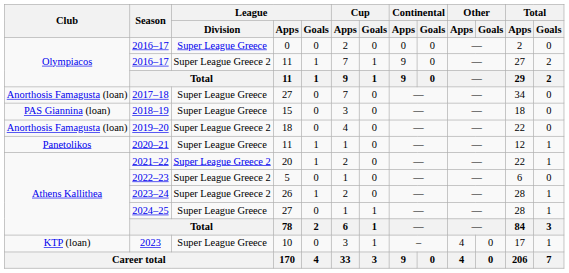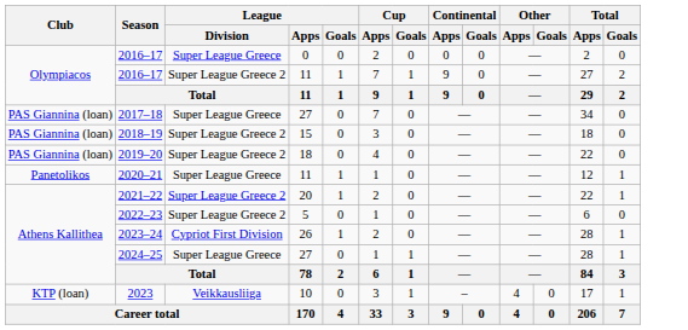 <table class="wikitable" style="text-align:center">
 <tr>
 <th rowspan=2>Club</th>
 <th rowspan=2>Season</th>
 <th colspan=3>League</th>
 <th colspan=2>Cup</th>
 <th colspan=2>Continental</th>
 <th colspan=2>Other</th>
 <th colspan=2>Total</th>
 </tr>
 <tr>
 <th>Division</th>
 <th>Apps</th>
 <th>Goals</th>
 <th>Apps</th>
 <th>Goals</th>
 <th>Apps</th>
 <th>Goals</th>
 <th>Apps</th>
 <th>Goals</th>
 <th>Apps</th>
 <th>Goals</th>
 </tr>
 <tr>
 <td rowspan=3><a href='#'>Olympiacos</a></td>
 <td><a href='#'>2016–17</a></td>
 <td><a href='#'>Super League Greece</a></td>
 <td>0</td>
 <td>0</td>
 <td>2</td>
 <td>0</td>
 <td>0</td>
 <td>0</td>
 <td colspan="2">—</td>
 <td>2</td>
 <td>0</td>
 </tr>
 <tr>
 <td><a href='#'>2016–17</a></td>
 <td>Super League Greece 2</td>
 <td>11</td>
 <td>1</td>
 <td>7</td>
 <td>1</td>
 <td>9</td>
 <td>0</td>
 <td colspan="2">—</td>
 <td>27</td>
 <td>2</td>
 </tr>
 <tr>
 <th colspan="2">Total</th>
 <th>11</th>
 <th>1</th>
 <th>9</th>
 <th>1</th>
 <th>9</th>
 <th>0</th>
 <th colspan="2">—</th>
 <th>29</th>
 <th>2</th>
 </tr>
 <tr>
-<td><a href='#'>Anorthosis Famagusta</a> (loan)</td>
+<td><a href='#'>PAS Giannina</a> (loan)</td>
 <td><a href='#'>2017–18</a></td>
 <td>Super League Greece</td>
 <td>27</td>
 <td>0</td>
 <td>7</td>
 <td>0</td>
 <td colspan="2">—</td>
 <td colspan="2">—</td>
 <td>34</td>
 <td>0</td>
 </tr>
 <tr>
 <td><a href='#'>PAS Giannina</a> (loan)</td>
 <td><a href='#'>2018–19</a></td>
-<td>Super League Greece</td>
+<td>Super League Greece 2</td>
 <td>15</td>
 <td>0</td>
 <td>3</td>
 <td>0</td>
 <td colspan="2">—</td>
 <td colspan="2">—</td>
 <td>18</td>
 <td>0</td>
 </tr>
 <tr>
-<td><a href='#'>Anorthosis Famagusta</a> (loan)</td>
+<td><a href='#'>PAS Giannina</a> (loan)</td>
 <td><a href='#'>2019–20</a></td>
 <td>Super League Greece 2</td>
 <td>18</td>
 <td>0</td>
 <td>4</td>
 <td>0</td>
 <td colspan="2">—</td>
 <td colspan="2">—</td>
 <td>22</td>
 <td>0</td>
 </tr>
 <tr>
 <td><a href='#'>Panetolikos</a></td>
 <td><a href='#'>2020–21</a></td>
 <td>Super League Greece</td>
 <td>11</td>
 <td>1</td>
 <td>1</td>
 <td>0</td>
 <td colspan="2">—</td>
 <td colspan="2">—</td>
 <td>12</td>
 <td>1</td>
 </tr>
 <tr>
 <td rowspan="5"><a href='#'>Athens Kallithea</a></td>
 <td><a href='#'>2021–22</a></td>
 <td><a href='#'>Super League Greece 2</a></td>
 <td>20</td>
 <td>1</td>
 <td>2</td>
 <td>0</td>
 <td colspan="2">—</td>
 <td colspan="2">—</td>
 <td>22</td>
 <td>1</td>
 </tr>
 <tr>
 <td><a href='#'>2022–23</a></td>
 <td>Super League Greece 2</td>
 <td>5</td>
 <td>0</td>
 <td>1</td>
 <td>0</td>
 <td colspan="2">—</td>
 <td colspan="2">—</td>
 <td>6</td>
 <td>0</td>
 </tr>
 <tr>
 <td><a href='#'>2023–24</a></td>
-<td>Super League Greece 2</td>
+<td><a href='#'>Cypriot First Division</a></td>
 <td>26</td>
 <td>1</td>
 <td>2</td>
 <td>0</td>
 <td colspan="2">—</td>
 <td colspan="2">—</td>
 <td>28</td>
 <td>1</td>
 </tr>
 <tr>
 <td><a href='#'>2024–25</a></td>
 <td>Super League Greece</td>
 <td>27</td>
 <td>0</td>
 <td>1</td>
 <td>1</td>
 <td colspan="2">—</td>
 <td colspan="2">—</td>
 <td>28</td>
 <td>1</td>
 </tr>
 <tr>
 <th colspan="2">Total</th>
 <th>78</th>
 <th>2</th>
 <th>6</th>
 <th>1</th>
 <th colspan="2">—</th>
 <th colspan="2">—</th>
 <th>84</th>
 <th>3</th>
 </tr>
 <tr>
 <td><a href='#'>KTP</a> (loan)</td>
 <td><a href='#'>2023</a></td>
-<td>Super League Greece</td>
+<td><a href='#'>Veikkausliiga</a></td>
 <td>10</td>
 <td>0</td>
 <td>3</td>
 <td>1</td>
 <td colspan=2>–</td>
 <td>4</td>
 <td>0</td>
 <td>17</td>
 <td>1</td>
 </tr>
 <tr>
 <th colspan=3>Career total</th>
 <th>170</th>
 <th>4</th>
 <th>33</th>
 <th>3</th>
 <th>9</th>
 <th>0</th>
 <th>4</th>
 <th>0</th>
 <th>206</th>
 <th>7</th>
 </tr>
 </table>
